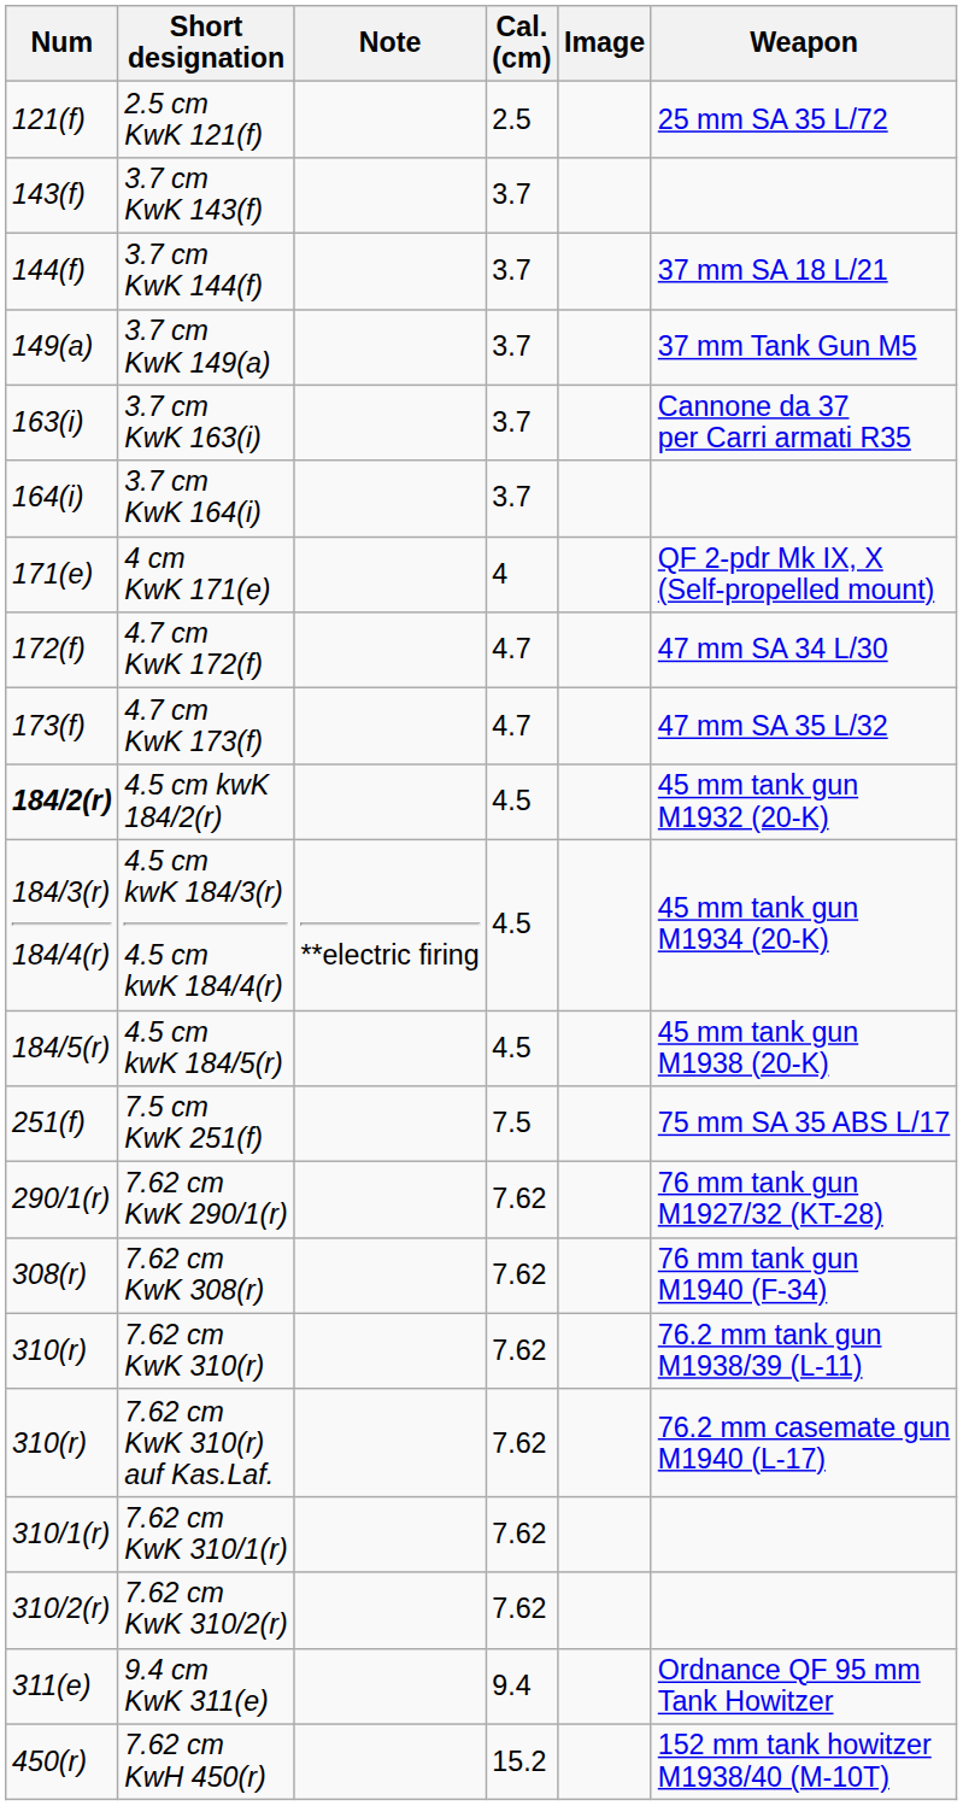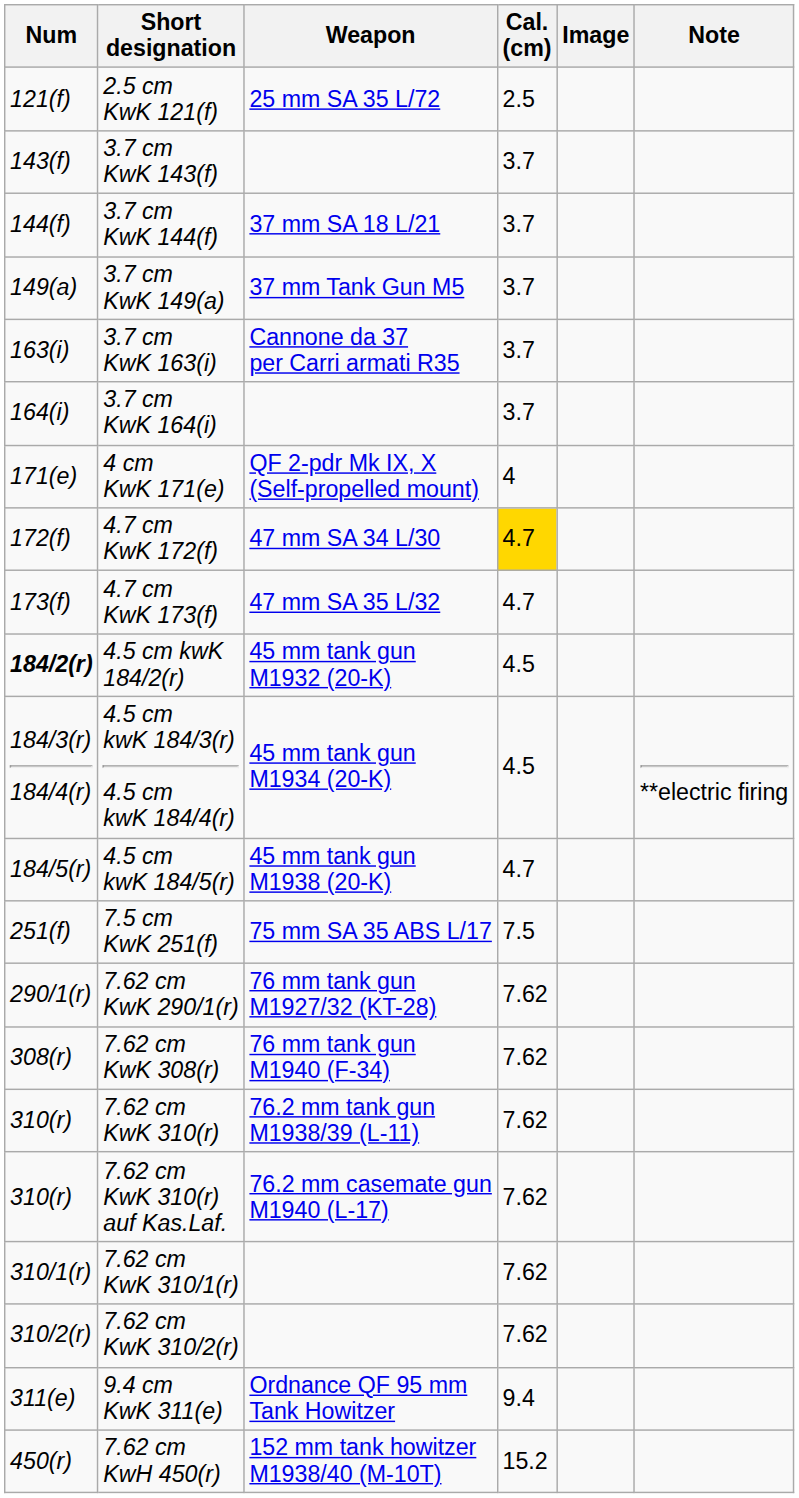 <table class="wikitable sortable mw-collapsible mw-collapsed">
 <tr>
 <th>Num</th>
 <th>Short<br>designation</th>
-<th>Note</th>
+<th>Weapon</th>
 <th>Cal.<br>(cm)</th>
 <th>Image</th>
-<th>Weapon</th>
+<th>Note</th>
 </tr>
 <tr>
 <td><em>121(f)</em></td>
 <td><em>2.5 cm<br>KwK 121(f)</em></td>
-<td></td>
+<td><a href='#'>25 mm SA 35 L/72</a></td>
 <td>2.5</td>
 <td></td>
-<td><a href='#'>25 mm SA 35 L/72</a></td>
+<td></td>
 </tr>
 <tr>
 <td><em>143(f)</em></td>
 <td><em>3.7 cm<br>KwK 143(f)</em></td>
 <td></td>
 <td>3.7</td>
 <td></td>
 <td></td>
 </tr>
 <tr>
 <td><em>144(f)</em></td>
 <td><em>3.7 cm<br>KwK 144(f)</em></td>
-<td></td>
+<td><a href='#'>37 mm SA 18 L/21</a></td>
 <td>3.7</td>
 <td></td>
-<td><a href='#'>37 mm SA 18 L/21</a></td>
+<td></td>
 </tr>
 <tr>
 <td><em>149(a)</em></td>
 <td><em>3.7 cm<br>KwK 149(a)</em></td>
-<td></td>
+<td><a href='#'>37 mm Tank Gun M5</a></td>
 <td>3.7</td>
 <td></td>
-<td><a href='#'>37 mm Tank Gun M5</a></td>
+<td></td>
 </tr>
 <tr>
 <td><em>163(i)</em></td>
 <td><em>3.7 cm<br>KwK 163(i)</em></td>
-<td></td>
+<td><a href='#'>Cannone da 37<br>per Carri armati R35</a></td>
 <td>3.7</td>
 <td></td>
-<td><a href='#'>Cannone da 37<br>per Carri armati R35</a></td>
+<td></td>
 </tr>
 <tr>
 <td><em>164(i)</em></td>
 <td><em>3.7 cm<br>KwK 164(i)</em></td>
 <td></td>
 <td>3.7</td>
 <td></td>
 <td></td>
 </tr>
 <tr>
 <td><em>171(e)</em></td>
 <td><em>4 cm<br>KwK 171(e)</em></td>
-<td></td>
+<td><a href='#'>QF 2-pdr Mk IX, X<br>(Self-propelled mount)</a></td>
 <td>4</td>
 <td></td>
-<td><a href='#'>QF 2-pdr Mk IX, X<br>(Self-propelled mount)</a></td>
+<td></td>
 </tr>
 <tr>
 <td><em>172(f)</em></td>
 <td><em>4.7 cm<br>KwK 172(f)</em></td>
+<td><a href='#'>47 mm SA 34 L/30</a></td>
+<td style="background: gold;">4.7</td>
 <td></td>
-<td>4.7</td>
 <td></td>
-<td><a href='#'>47 mm SA 34 L/30</a></td>
 </tr>
 <tr>
 <td><em>173(f)</em></td>
 <td><em>4.7 cm<br>KwK 173(f)</em></td>
-<td></td>
+<td><a href='#'>47 mm SA 35 L/32</a></td>
 <td>4.7</td>
 <td></td>
-<td><a href='#'>47 mm SA 35 L/32</a></td>
+<td></td>
 </tr>
 <tr>
 <td><strong><em>184/2(r)</em></strong></td>
 <td><em>4.5 cm kwK<br>184/2(r)</em></td>
-<td></td>
+<td><a href='#'>45 mm tank gun<br>M1932 (20-K)</a></td>
 <td>4.5</td>
 <td></td>
-<td><a href='#'>45 mm tank gun<br>M1932 (20-K)</a></td>
+<td></td>
 </tr>
 <tr>
 <td><em>184/3(r)<hr>184/4(r)</em></td>
 <td><em>4.5 cm<br>kwK 184/3(r)<hr>4.5 cm<br>kwK 184/4(r)</em></td>
-<td> <hr>**electric firing</td>
+<td><a href='#'>45 mm tank gun<br>M1934 (20-K)</a></td>
 <td>4.5</td>
 <td></td>
-<td><a href='#'>45 mm tank gun<br>M1934 (20-K)</a></td>
+<td> <hr>**electric firing</td>
 </tr>
 <tr>
 <td><em>184/5(r)</em></td>
 <td><em>4.5 cm<br>kwK 184/5(r)</em></td>
+<td><a href='#'>45 mm tank gun<br>M1938 (20-K)</a></td>
+<td>4.7</td>
 <td></td>
-<td>4.5</td>
 <td></td>
-<td><a href='#'>45 mm tank gun<br>M1938 (20-K)</a></td>
 </tr>
 <tr>
 <td><em>251(f)</em></td>
 <td><em>7.5 cm<br>KwK 251(f)</em></td>
-<td></td>
+<td><a href='#'>75 mm SA 35 ABS L/17</a></td>
 <td>7.5</td>
 <td></td>
-<td><a href='#'>75 mm SA 35 ABS L/17</a></td>
+<td></td>
 </tr>
 <tr>
 <td><em>290/1(r)</em></td>
 <td><em>7.62 cm<br>KwK 290/1(r)</em></td>
-<td></td>
+<td><a href='#'>76 mm tank gun<br>M1927/32 (KT-28)</a></td>
 <td>7.62</td>
 <td></td>
-<td><a href='#'>76 mm tank gun<br>M1927/32 (KT-28)</a></td>
+<td></td>
 </tr>
 <tr>
 <td><em>308(r)</em></td>
 <td><em>7.62 cm<br>KwK 308(r)</em></td>
-<td></td>
+<td><a href='#'>76 mm tank gun<br>M1940 (F-34)</a></td>
 <td>7.62</td>
 <td></td>
-<td><a href='#'>76 mm tank gun<br>M1940 (F-34)</a></td>
+<td></td>
 </tr>
 <tr>
 <td><em>310(r)</em></td>
 <td><em>7.62 cm<br>KwK 310(r)</em></td>
-<td></td>
+<td><a href='#'>76.2 mm tank gun<br>M1938/39 (L-11)</a></td>
 <td>7.62</td>
 <td></td>
-<td><a href='#'>76.2 mm tank gun<br>M1938/39 (L-11)</a></td>
+<td></td>
 </tr>
 <tr>
 <td><em>310(r)</em></td>
 <td><em>7.62 cm<br>KwK 310(r)<br>auf Kas.Laf.</em></td>
-<td></td>
+<td><a href='#'>76.2 mm casemate gun<br>M1940 (L-17)</a></td>
 <td>7.62</td>
 <td></td>
-<td><a href='#'>76.2 mm casemate gun<br>M1940 (L-17)</a></td>
+<td></td>
 </tr>
 <tr>
 <td><em>310/1(r)</em></td>
 <td><em>7.62 cm<br>KwK 310/1(r)</em></td>
 <td></td>
 <td>7.62</td>
 <td></td>
 <td></td>
 </tr>
 <tr>
 <td><em>310/2(r)</em></td>
 <td><em>7.62 cm<br>KwK 310/2(r)</em></td>
 <td></td>
 <td>7.62</td>
 <td></td>
 <td></td>
 </tr>
 <tr>
 <td><em>311(e)</em></td>
 <td><em>9.4 cm<br>KwK 311(e)</em></td>
-<td></td>
+<td><a href='#'>Ordnance QF 95 mm<br>Tank Howitzer</a></td>
 <td>9.4</td>
 <td></td>
-<td><a href='#'>Ordnance QF 95 mm<br>Tank Howitzer</a></td>
+<td></td>
 </tr>
 <tr>
 <td><em>450(r)</em></td>
 <td><em>7.62 cm<br>KwH 450(r)</em></td>
-<td></td>
+<td><a href='#'>152 mm tank howitzer<br>M1938/40 (M-10T)</a></td>
 <td>15.2</td>
 <td></td>
-<td><a href='#'>152 mm tank howitzer<br>M1938/40 (M-10T)</a></td>
+<td></td>
 </tr>
 </table>
